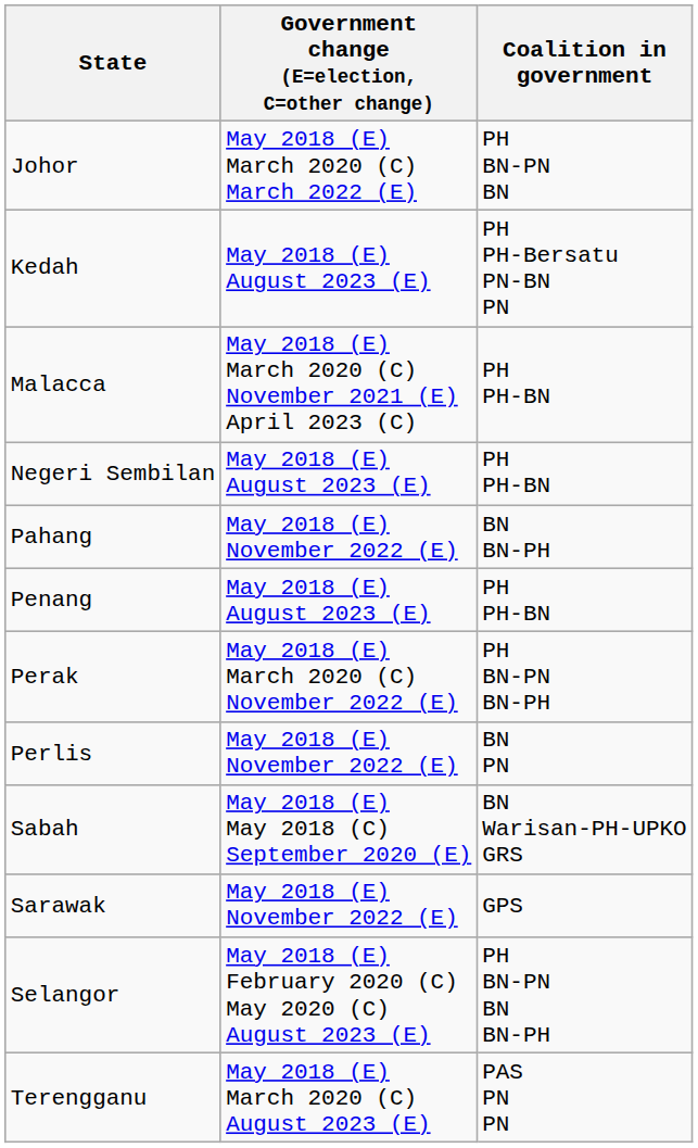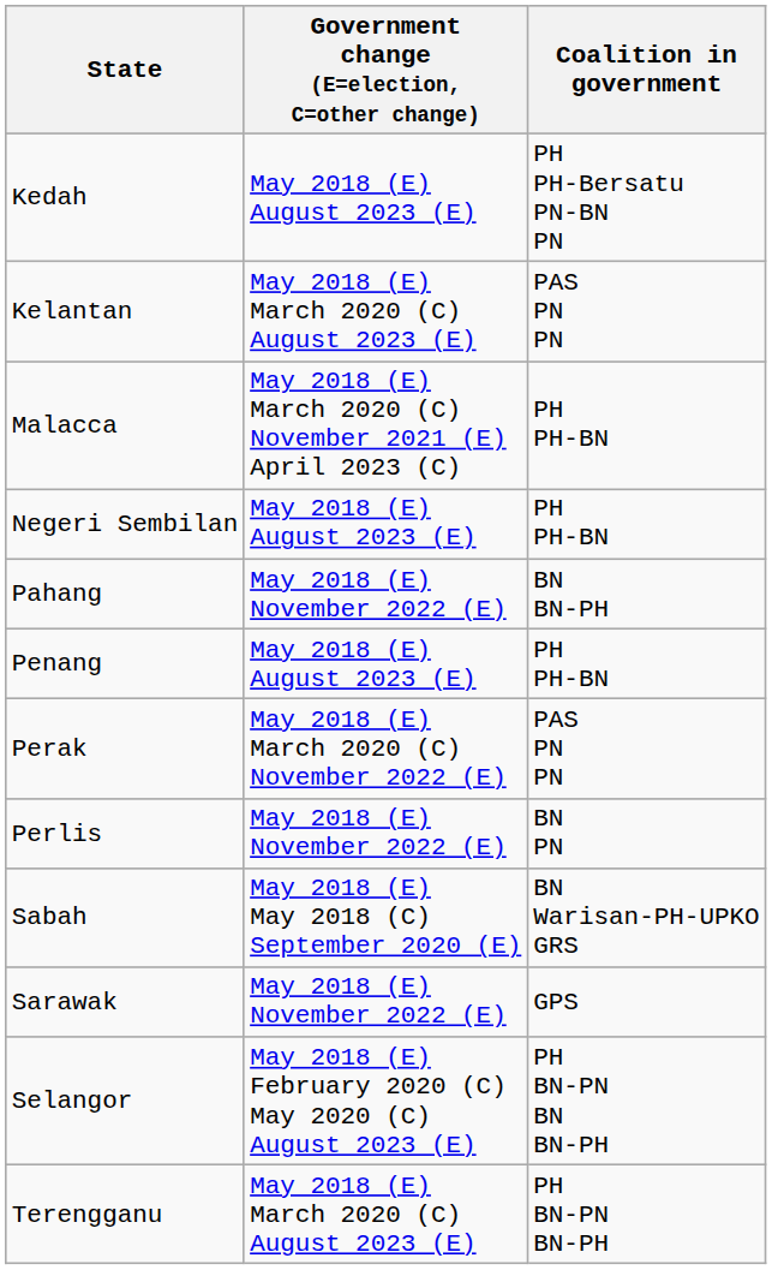 <table class="wikitable floatright">
 <tr>
 <th>State</th>
 <th>Government<br>change<br><small>(E=election,<br>C=other change)</small></th>
 <th>Coalition in<br>government</th>
 </tr>
 <tr>
-<td>Johor</td>
-<td><a href='#'>May 2018 (E)</a><br>March 2020 (C)<br><a href='#'>March 2022 (E)</a></td>
-<td>PH<br>BN-PN<br>BN</td>
-</tr>
-<tr>
 <td>Kedah</td>
 <td><a href='#'>May 2018 (E)</a><br><a href='#'>August 2023 (E)</a></td>
 <td>PH<br>PH-Bersatu<br>PN-BN<br>PN</td>
+</tr>
+<tr>
+<td>Kelantan</td>
+<td><a href='#'>May 2018 (E)</a><br>March 2020 (C)<br><a href='#'>August 2023 (E)</a></td>
+<td>PAS<br>PN<br>PN</td>
 </tr>
 <tr>
 <td>Malacca</td>
 <td><a href='#'>May 2018 (E)</a><br>March 2020 (C)<br><a href='#'>November 2021 (E)</a><br>April 2023 (C)</td>
 <td>PH<br>PH-BN</td>
 </tr>
 <tr>
 <td>Negeri Sembilan</td>
 <td><a href='#'>May 2018 (E)</a><br><a href='#'>August 2023 (E)</a></td>
 <td>PH<br>PH-BN</td>
 </tr>
 <tr>
 <td>Pahang</td>
 <td><a href='#'>May 2018 (E)</a><br><a href='#'>November 2022 (E)</a></td>
 <td>BN<br>BN-PH</td>
 </tr>
 <tr>
 <td>Penang</td>
 <td><a href='#'>May 2018 (E)</a><br><a href='#'>August 2023 (E)</a></td>
 <td>PH<br>PH-BN</td>
 </tr>
 <tr>
 <td>Perak</td>
 <td><a href='#'>May 2018 (E)</a><br>March 2020 (C)<br><a href='#'>November 2022 (E)</a></td>
-<td>PH<br>BN-PN<br>BN-PH</td>
+<td>PAS<br>PN<br>PN</td>
 </tr>
 <tr>
 <td>Perlis</td>
 <td><a href='#'>May 2018 (E)</a><br><a href='#'>November 2022 (E)</a></td>
 <td>BN<br>PN</td>
 </tr>
 <tr>
 <td>Sabah</td>
 <td><a href='#'>May 2018 (E)</a><br>May 2018 (C)<br><a href='#'>September 2020 (E)</a></td>
 <td>BN<br>Warisan-PH-UPKO<br>GRS</td>
 </tr>
 <tr>
 <td>Sarawak</td>
 <td><a href='#'>May 2018 (E)</a><br><a href='#'>November 2022 (E)</a></td>
 <td>GPS</td>
 </tr>
 <tr>
 <td>Selangor</td>
 <td><a href='#'>May 2018 (E)</a><br>February 2020 (C)<br>May 2020 (C)<br><a href='#'>August 2023 (E)</a></td>
 <td>PH<br>BN-PN<br>BN<br>BN-PH</td>
 </tr>
 <tr>
 <td>Terengganu</td>
 <td><a href='#'>May 2018 (E)</a><br>March 2020 (C)<br><a href='#'>August 2023 (E)</a></td>
-<td>PAS<br>PN<br>PN</td>
+<td>PH<br>BN-PN<br>BN-PH</td>
 </tr>
 </table>
